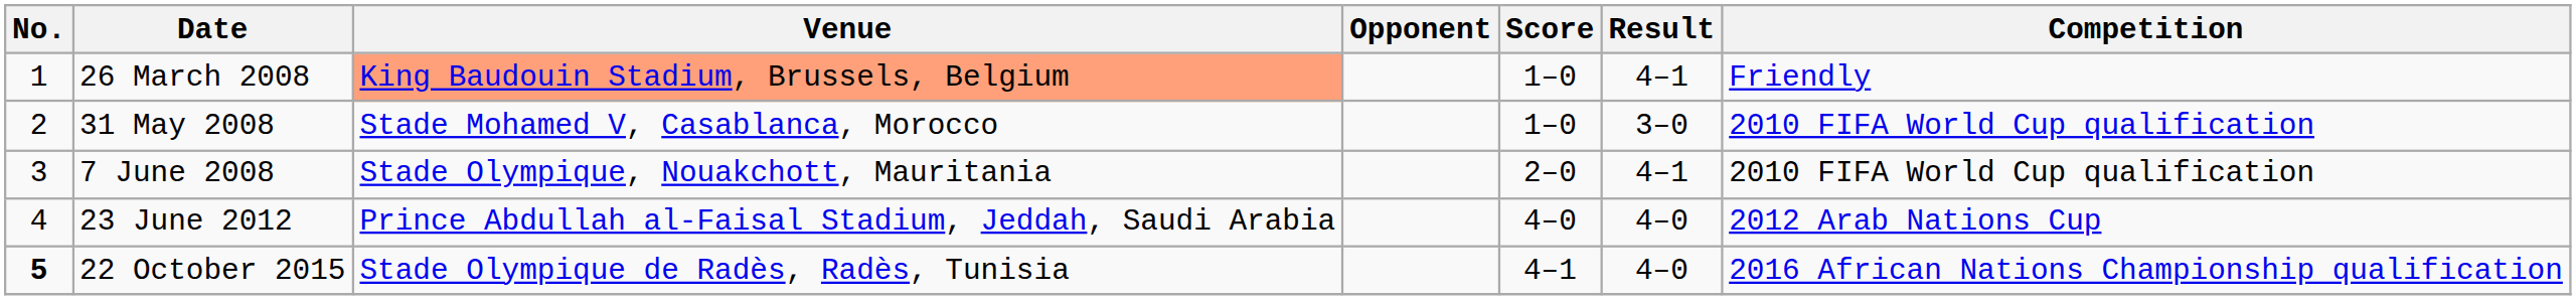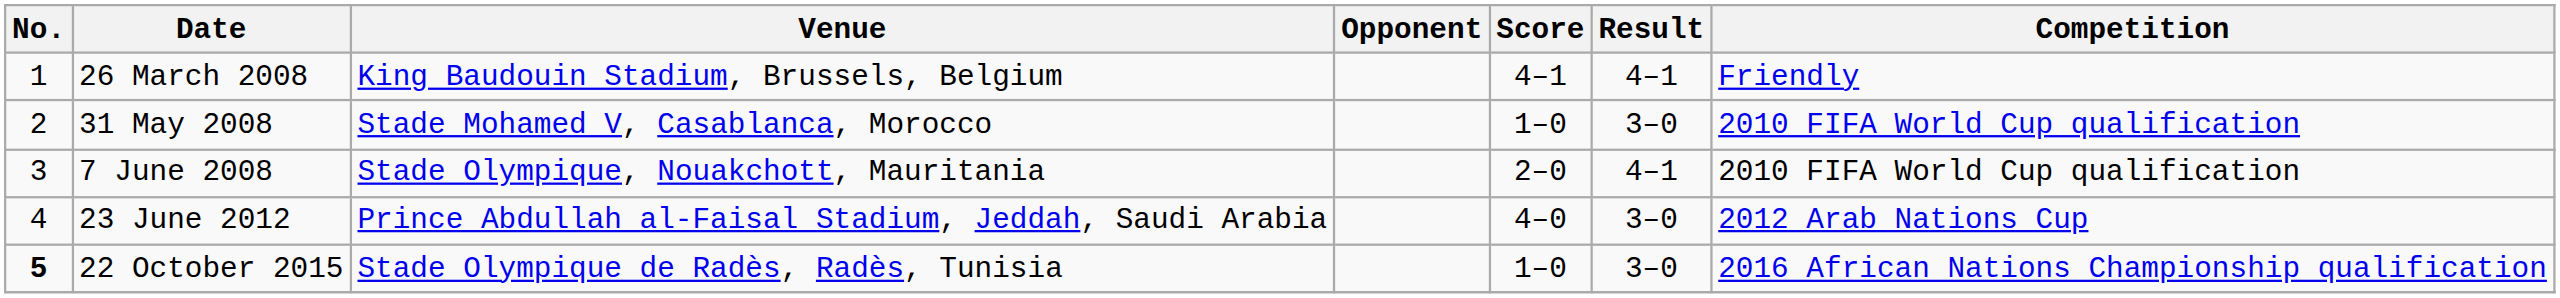 <table class="wikitable sortable">
 <tr>
 <th scope="col">No.</th>
 <th scope="col">Date</th>
 <th scope="col">Venue</th>
 <th scope="col">Opponent</th>
 <th scope="col">Score</th>
 <th scope="col">Result</th>
 <th scope="col">Competition</th>
 </tr>
 <tr>
 <td style="text-align:center">1</td>
 <td>26 March 2008</td>
-<td style="background: lightsalmon;"><a href='#'>King Baudouin Stadium</a>, Brussels, Belgium</td>
+<td><a href='#'>King Baudouin Stadium</a>, Brussels, Belgium</td>
 <td></td>
-<td style="text-align:center">1–0</td>
+<td style="text-align:center">4–1</td>
 <td style="text-align:center">4–1</td>
 <td><a href='#'>Friendly</a></td>
 </tr>
 <tr>
 <td style="text-align:center">2</td>
 <td>31 May 2008</td>
 <td><a href='#'>Stade Mohamed V</a>, <a href='#'>Casablanca</a>, Morocco</td>
 <td></td>
 <td style="text-align:center">1–0</td>
 <td style="text-align:center">3–0</td>
 <td><a href='#'>2010 FIFA World Cup qualification</a></td>
 </tr>
 <tr>
 <td style="text-align:center">3</td>
 <td>7 June 2008</td>
 <td><a href='#'>Stade Olympique</a>, <a href='#'>Nouakchott</a>, Mauritania</td>
 <td></td>
 <td style="text-align:center">2–0</td>
 <td style="text-align:center">4–1</td>
 <td>2010 FIFA World Cup qualification</td>
 </tr>
 <tr>
 <td style="text-align:center">4</td>
 <td>23 June 2012</td>
 <td><a href='#'>Prince Abdullah al-Faisal Stadium</a>, <a href='#'>Jeddah</a>, Saudi Arabia</td>
 <td></td>
 <td style="text-align:center">4–0</td>
-<td style="text-align:center">4–0</td>
+<td style="text-align:center">3–0</td>
 <td><a href='#'>2012 Arab Nations Cup</a></td>
 </tr>
 <tr>
 <td style="text-align:center"><strong>5</strong></td>
 <td>22 October 2015</td>
 <td><a href='#'>Stade Olympique de Radès</a>, <a href='#'>Radès</a>, Tunisia</td>
 <td></td>
-<td style="text-align:center">4–1</td>
-<td style="text-align:center">4–0</td>
+<td style="text-align:center">1–0</td>
+<td style="text-align:center">3–0</td>
 <td><a href='#'>2016 African Nations Championship qualification</a></td>
 </tr>
 <tr>
 </tr>
 </table>
